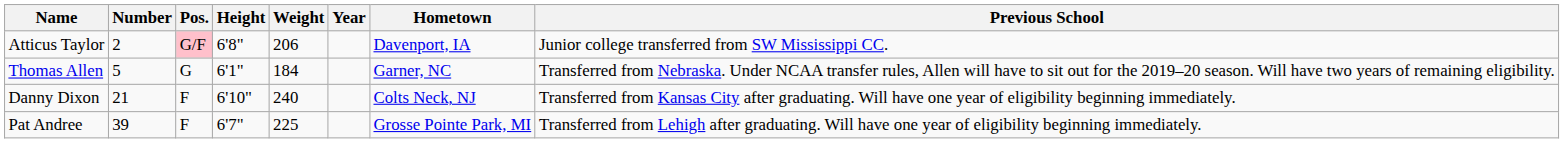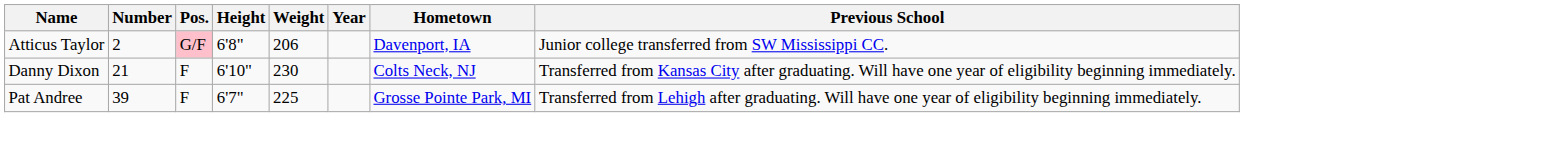 <table class="wikitable sortable" border="1">
 <tr>
 <th>Name</th>
 <th>Number</th>
 <th>Pos.</th>
 <th>Height</th>
 <th>Weight</th>
 <th>Year</th>
 <th>Hometown</th>
 <th class="unsortable">Previous School</th>
 </tr>
 <tr>
 <td>Atticus Taylor</td>
 <td>2</td>
 <td style="background: pink;">G/F</td>
 <td>6'8"</td>
 <td>206</td>
 <td></td>
 <td><a href='#'>Davenport, IA</a></td>
 <td>Junior college transferred from <a href='#'>SW Mississippi CC</a>.</td>
 </tr>
 <tr>
-<td><a href='#'>Thomas Allen</a></td>
-<td>5</td>
-<td>G</td>
-<td>6'1"</td>
-<td>184</td>
-<td></td>
-<td><a href='#'>Garner, NC</a></td>
-<td>Transferred from <a href='#'>Nebraska</a>. Under NCAA transfer rules, Allen will have to sit out for the 2019–20 season. Will have two years of remaining eligibility.</td>
-</tr>
-<tr>
 <td>Danny Dixon</td>
 <td>21</td>
 <td>F</td>
 <td>6'10"</td>
-<td>240</td>
+<td>230</td>
 <td></td>
 <td><a href='#'>Colts Neck, NJ</a></td>
 <td>Transferred from <a href='#'>Kansas City</a> after graduating. Will have one year of eligibility beginning immediately.</td>
 </tr>
 <tr>
 <td>Pat Andree</td>
 <td>39</td>
 <td>F</td>
 <td>6'7"</td>
 <td>225</td>
 <td></td>
 <td><a href='#'>Grosse Pointe Park, MI</a></td>
 <td>Transferred from <a href='#'>Lehigh</a> after graduating. Will have one year of eligibility beginning immediately.</td>
 </tr>
 </table>
